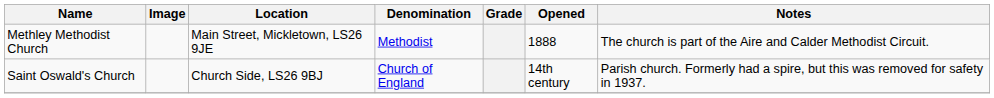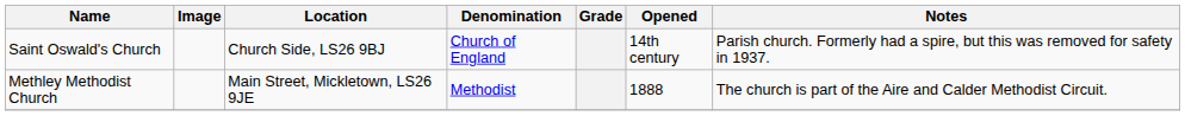 <table class="wikitable sortable">
 <tr>
 <th>Name</th>
 <th class="unsortable">Image</th>
 <th>Location</th>
 <th>Denomination</th>
 <th>Grade</th>
 <th>Opened</th>
 <th class="unsortable">Notes</th>
 </tr>
 <tr>
+<td>Saint Oswald's Church</td>
+<td></td>
+<td>Church Side, LS26 9BJ</td>
+<td><a href='#'>Church of England</a></td>
+<th></th>
+<td>14th century</td>
+<td>Parish church. Formerly had a spire, but this was removed for safety in 1937.</td>
+</tr>
+<tr>
 <td>Methley Methodist Church </td>
 <td></td>
 <td>Main Street, Mickletown, LS26 9JE</td>
 <td><a href='#'>Methodist</a></td>
 <th></th>
 <td>1888</td>
 <td>The church is part of the Aire and Calder Methodist Circuit.</td>
 </tr>
 <tr>
-<td>Saint Oswald's Church</td>
-<td></td>
-<td>Church Side, LS26 9BJ</td>
-<td><a href='#'>Church of England</a></td>
-<th></th>
-<td>14th century</td>
-<td>Parish church. Formerly had a spire, but this was removed for safety in 1937.</td>
-</tr>
-<tr>
 </tr>
 </table>
